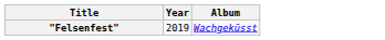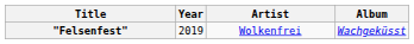 <table class="wikitable plainrowheaders" style="text-align:center;">
 <tr>
 <th scope="col" style="width:16em;">Title</th>
 <th scope="col">Year</th>
+<th scope="col" style="width:12em;">Artist</th>
 <th scope="col">Album</th>
 </tr>
 <tr>
 <th scope="row">"Felsenfest"</th>
 <td>2019</td>
+<td><a href='#'>Wolkenfrei</a></td>
 <td><em><a href='#'>Wachgeküsst</a></em></td>
 </tr>
 </table>
